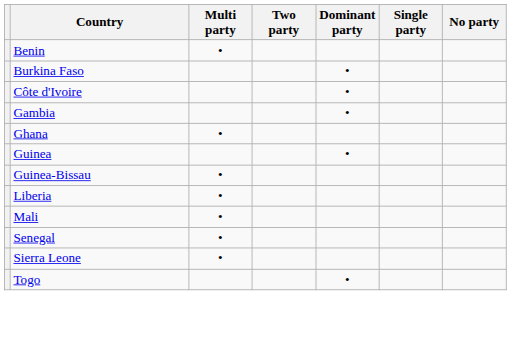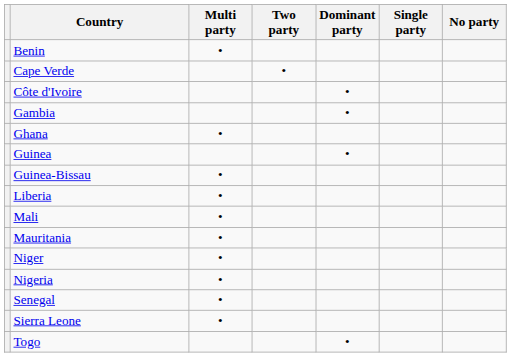 <table class="wikitable" style="text-align:center">
 <tr>
 <th></th>
 <th width="210">Country</th>
 <th width="70">Multi party</th>
 <th width="70">Two party</th>
 <th width="70">Dominant party</th>
 <th width="70">Single party</th>
 <th width="70">No party</th>
 </tr>
 <tr>
 <th></th>
 <td style="text-align:left"><a href='#'>Benin</a></td>
 <td>•</td>
 <td></td>
 <td></td>
 <td></td>
 <td></td>
 </tr>
 <tr>
 <th></th>
-<td style="text-align:left"><a href='#'>Burkina Faso</a></td>
-<td></td>
+<td style="text-align:left"><a href='#'>Cape Verde</a></td>
 <td></td>
 <td>•</td>
+<td></td>
 <td></td>
 <td></td>
 </tr>
 <tr>
 <th></th>
 <td style="text-align:left"><a href='#'>Côte d'Ivoire</a></td>
 <td></td>
 <td></td>
 <td>•</td>
 <td></td>
 <td></td>
 </tr>
 <tr>
 <th></th>
 <td style="text-align:left"><a href='#'>Gambia</a></td>
 <td></td>
 <td></td>
 <td>•</td>
 <td></td>
 <td></td>
 </tr>
 <tr>
 <th></th>
 <td style="text-align:left"><a href='#'>Ghana</a></td>
 <td>•</td>
 <td></td>
 <td></td>
 <td></td>
 <td></td>
 </tr>
 <tr>
 <th></th>
 <td style="text-align:left"><a href='#'>Guinea</a></td>
 <td></td>
 <td></td>
 <td>•</td>
 <td></td>
 <td></td>
 </tr>
 <tr>
 <th></th>
 <td style="text-align:left"><a href='#'>Guinea-Bissau</a></td>
 <td>•</td>
 <td></td>
 <td></td>
 <td></td>
 <td></td>
 </tr>
 <tr>
 <th></th>
 <td style="text-align:left"><a href='#'>Liberia</a></td>
 <td>•</td>
 <td></td>
 <td></td>
 <td></td>
 <td></td>
 </tr>
 <tr>
 <th></th>
 <td style="text-align:left"><a href='#'>Mali</a></td>
 <td>•</td>
 <td></td>
 <td></td>
 <td></td>
 <td></td>
 </tr>
 <tr>
 <th></th>
+<td style="text-align:left"><a href='#'>Mauritania</a></td>
+<td>•</td>
+<td></td>
+<td></td>
+<td></td>
+<td></td>
+</tr>
+<tr>
+<th></th>
+<td style="text-align:left"><a href='#'>Niger</a></td>
+<td>•</td>
+<td></td>
+<td></td>
+<td></td>
+<td></td>
+</tr>
+<tr>
+<th></th>
+<td style="text-align:left"><a href='#'>Nigeria</a></td>
+<td>•</td>
+<td></td>
+<td></td>
+<td></td>
+<td></td>
+</tr>
+<tr>
+<th></th>
 <td style="text-align:left"><a href='#'>Senegal</a></td>
 <td>•</td>
 <td></td>
 <td></td>
 <td></td>
 <td></td>
 </tr>
 <tr>
 <th></th>
 <td style="text-align:left"><a href='#'>Sierra Leone</a></td>
 <td>•</td>
 <td></td>
 <td></td>
 <td></td>
 <td></td>
 </tr>
 <tr>
 <th></th>
 <td style="text-align:left"><a href='#'>Togo</a></td>
 <td></td>
 <td></td>
 <td>•</td>
 <td></td>
 <td></td>
 </tr>
 </table>
